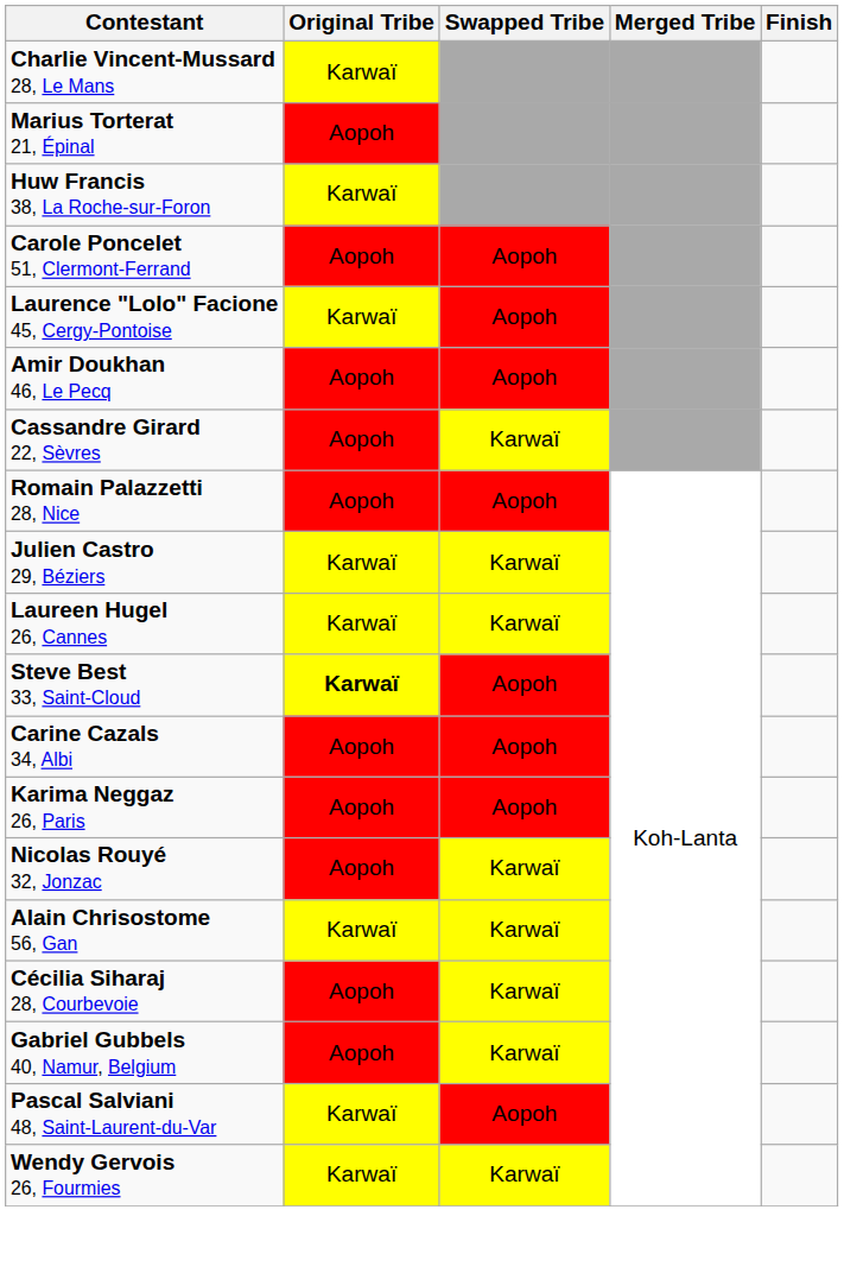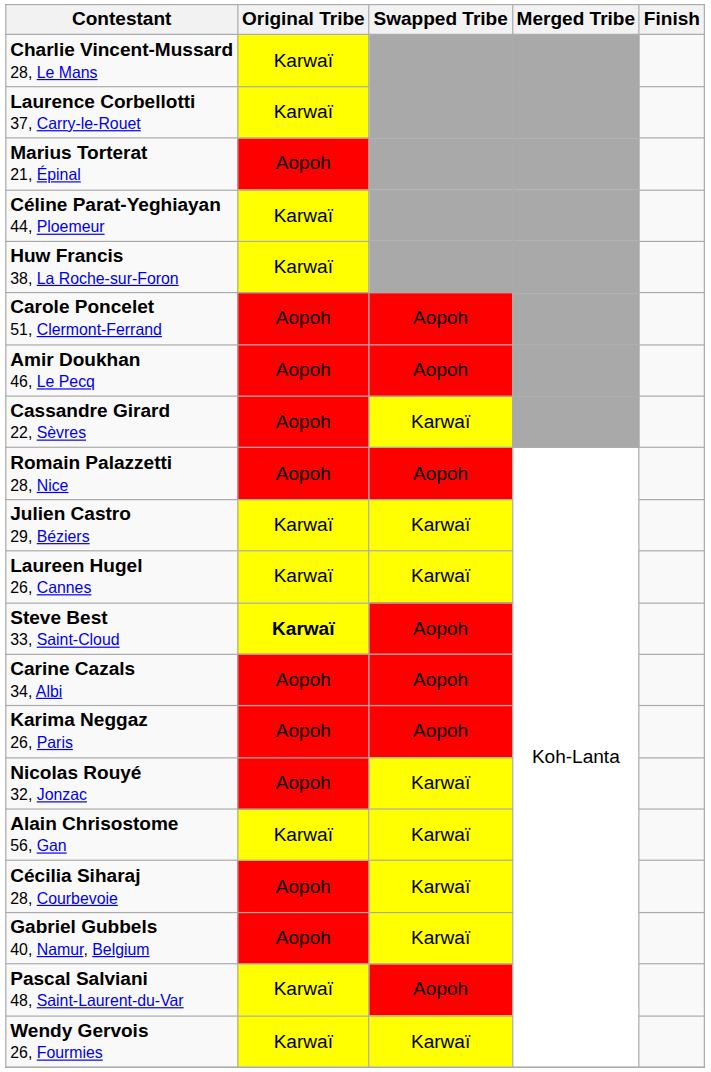 <table class="wikitable" style="margin:auto; text-align:center">
 <tr>
 <th>Contestant</th>
 <th>Original Tribe</th>
 <th>Swapped Tribe</th>
 <th>Merged Tribe</th>
 <th>Finish</th>
 </tr>
 <tr>
 <td align="left"><strong>Charlie Vincent-Mussard</strong><br><small>28, <a href='#'>Le Mans</a></small></td>
 <td bgcolor="yellow">Karwaï</td>
 <td bgcolor="darkgray"></td>
 <td bgcolor="darkgray"></td>
 <td></td>
 </tr>
 <tr>
+<td align="left"><strong>Laurence Corbellotti</strong><br><small>37, <a href='#'>Carry-le-Rouet</a></small></td>
+<td bgcolor="yellow">Karwaï</td>
+<td bgcolor="darkgray"></td>
+<td bgcolor="darkgray"></td>
+<td></td>
+</tr>
+<tr>
 <td align="left"><strong>Marius Torterat</strong><br><small>21, <a href='#'>Épinal</a></small></td>
 <td bgcolor="red">Aopoh</td>
+<td bgcolor="darkgray"></td>
+<td bgcolor="darkgray"></td>
+<td></td>
+</tr>
+<tr>
+<td align="left"><strong>Céline Parat-Yeghiayan</strong><br><small>44, <a href='#'>Ploemeur</a></small></td>
+<td bgcolor="yellow">Karwaï</td>
 <td bgcolor="darkgray"></td>
 <td bgcolor="darkgray"></td>
 <td></td>
 </tr>
 <tr>
 <td align="left"><strong>Huw Francis</strong><br><small>38, <a href='#'>La Roche-sur-Foron</a></small></td>
 <td bgcolor="yellow">Karwaï</td>
 <td bgcolor="darkgray"></td>
 <td bgcolor="darkgray"></td>
 <td></td>
 </tr>
 <tr>
 <td align="left"><strong>Carole Poncelet</strong><br><small>51, <a href='#'>Clermont-Ferrand</a></small></td>
 <td bgcolor="red">Aopoh</td>
-<td bgcolor="red">Aopoh</td>
-<td bgcolor="darkgray"></td>
-<td></td>
-</tr>
-<tr>
-<td align="left"><strong>Laurence "Lolo" Facione</strong><br><small>45, <a href='#'>Cergy-Pontoise</a></small></td>
-<td bgcolor="yellow">Karwaï</td>
 <td bgcolor="red">Aopoh</td>
 <td bgcolor="darkgray"></td>
 <td></td>
 </tr>
 <tr>
 <td align="left"><strong>Amir Doukhan</strong><br><small>46, <a href='#'>Le Pecq</a></small></td>
 <td bgcolor="red">Aopoh</td>
 <td bgcolor="red">Aopoh</td>
 <td bgcolor="darkgray"></td>
 <td></td>
 </tr>
 <tr>
 <td align="left"><strong>Cassandre Girard</strong><br><small>22, <a href='#'>Sèvres</a></small></td>
 <td bgcolor="red">Aopoh</td>
 <td bgcolor="yellow">Karwaï</td>
 <td bgcolor="darkgray"></td>
 <td></td>
 </tr>
 <tr>
 <td align="left"><strong>Romain Palazzetti</strong><br><small>28, <a href='#'>Nice</a></small></td>
 <td bgcolor="red">Aopoh</td>
 <td bgcolor="red">Aopoh</td>
 <td bgcolor="white" rowspan="12">Koh-Lanta</td>
 <td></td>
 </tr>
 <tr>
 <td align="left"><strong>Julien Castro</strong><br><small>29, <a href='#'>Béziers</a></small></td>
 <td bgcolor="yellow">Karwaï</td>
 <td bgcolor="yellow">Karwaï</td>
 <td></td>
 </tr>
 <tr>
 <td align="left"><strong>Laureen Hugel</strong><br><small>26, <a href='#'>Cannes</a></small></td>
 <td bgcolor="yellow">Karwaï</td>
 <td bgcolor="yellow">Karwaï</td>
 <td></td>
 </tr>
 <tr>
 <td align="left"><strong>Steve Best</strong><br><small>33, <a href='#'>Saint-Cloud</a></small></td>
 <td bgcolor="yellow"><strong>Karwaï</strong></td>
 <td bgcolor="red">Aopoh</td>
 <td></td>
 </tr>
 <tr>
 <td align="left"><strong>Carine Cazals</strong><br><small>34, <a href='#'>Albi</a></small></td>
 <td bgcolor="red">Aopoh</td>
 <td bgcolor="red">Aopoh</td>
 <td></td>
 </tr>
 <tr>
 <td align="left"><strong>Karima Neggaz</strong><br><small>26, <a href='#'>Paris</a></small></td>
 <td bgcolor="red">Aopoh</td>
 <td bgcolor="red">Aopoh</td>
 <td></td>
 </tr>
 <tr>
 <td align="left"><strong>Nicolas Rouyé</strong><br><small>32, <a href='#'>Jonzac</a></small></td>
 <td bgcolor="red">Aopoh</td>
 <td bgcolor="yellow">Karwaï</td>
 <td></td>
 </tr>
 <tr>
 <td align="left"><strong>Alain Chrisostome</strong><br><small>56, <a href='#'>Gan</a></small></td>
 <td bgcolor="yellow">Karwaï</td>
 <td bgcolor="yellow">Karwaï</td>
 <td></td>
 </tr>
 <tr>
 <td align="left"><strong>Cécilia Siharaj</strong><br><small>28, <a href='#'>Courbevoie</a></small></td>
 <td bgcolor="red">Aopoh</td>
 <td bgcolor="yellow">Karwaï</td>
 <td></td>
 </tr>
 <tr>
 <td align="left"><strong>Gabriel Gubbels</strong><br><small>40, <a href='#'>Namur</a>, <a href='#'>Belgium</a></small></td>
 <td bgcolor="red">Aopoh</td>
 <td bgcolor="yellow">Karwaï</td>
 <td></td>
 </tr>
 <tr>
 <td align="left"><strong>Pascal Salviani</strong><br><small>48, <a href='#'>Saint-Laurent-du-Var</a></small></td>
 <td bgcolor="yellow">Karwaï</td>
 <td bgcolor="red">Aopoh</td>
 <td></td>
 </tr>
 <tr>
 <td align="left"><strong>Wendy Gervois</strong><br><small>26, <a href='#'>Fourmies</a></small></td>
 <td bgcolor="yellow">Karwaï</td>
 <td bgcolor="yellow">Karwaï</td>
 <td></td>
 </tr>
 <tr>
 </tr>
 </table>
